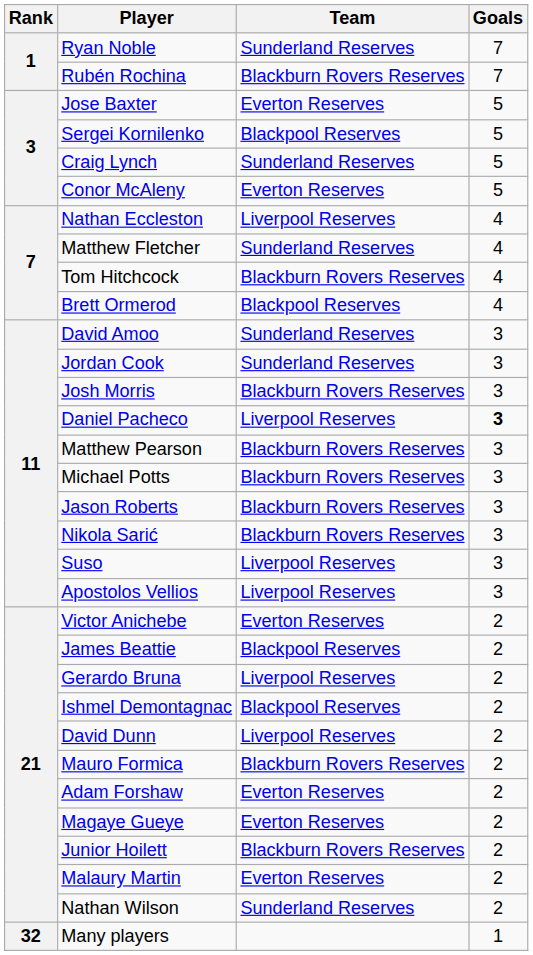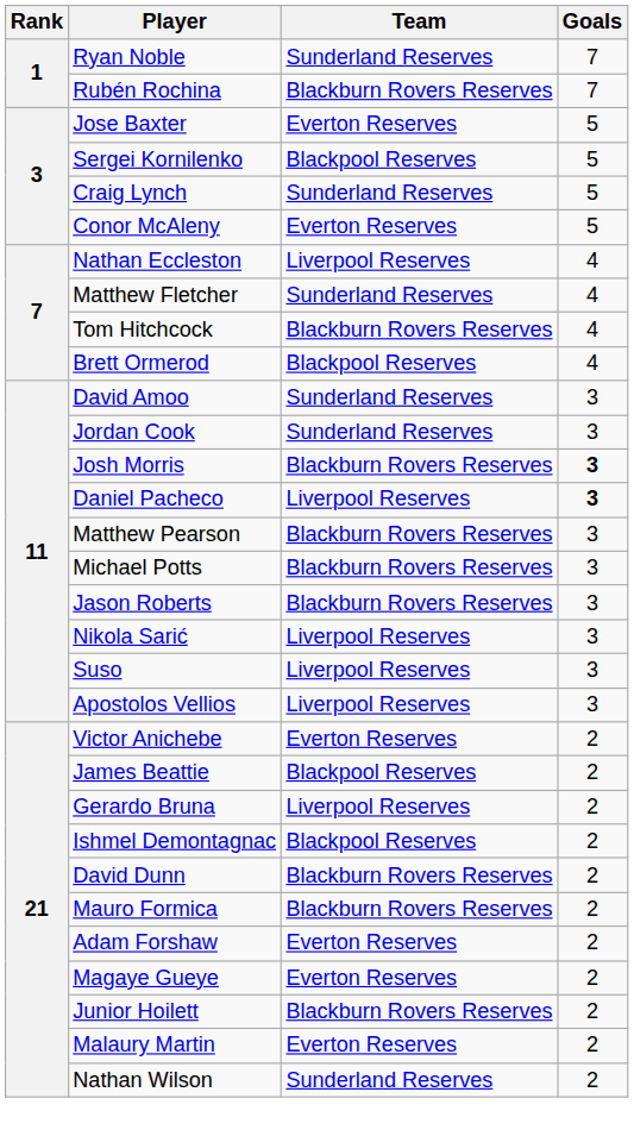 <table class="wikitable" style="text-align:center">
 <tr>
 <th>Rank</th>
 <th>Player</th>
 <th>Team</th>
 <th>Goals</th>
 </tr>
 <tr>
 <th rowspan="2">1</th>
 <td align="left"> <a href='#'>Ryan Noble</a></td>
 <td align="left"><a href='#'>Sunderland Reserves</a></td>
 <td>7</td>
 </tr>
 <tr>
 <td align="left"> <a href='#'>Rubén Rochina</a></td>
 <td align="left"><a href='#'>Blackburn Rovers Reserves</a></td>
 <td>7</td>
 </tr>
 <tr>
 <th rowspan="4">3</th>
 <td align="left"> <a href='#'>Jose Baxter</a></td>
 <td align="left"><a href='#'>Everton Reserves</a></td>
 <td>5</td>
 </tr>
 <tr>
 <td align="left"> <a href='#'>Sergei Kornilenko</a></td>
 <td align="left"><a href='#'>Blackpool Reserves</a></td>
 <td>5</td>
 </tr>
 <tr>
 <td align="left"> <a href='#'>Craig Lynch</a></td>
 <td align="left"><a href='#'>Sunderland Reserves</a></td>
 <td>5</td>
 </tr>
 <tr>
 <td align="left"> <a href='#'>Conor McAleny</a></td>
 <td align="left"><a href='#'>Everton Reserves</a></td>
 <td>5</td>
 </tr>
 <tr>
 <th rowspan="4">7</th>
 <td align="left"> <a href='#'>Nathan Eccleston</a></td>
 <td align="left"><a href='#'>Liverpool Reserves</a></td>
 <td>4</td>
 </tr>
 <tr>
 <td align="left"> Matthew Fletcher</td>
 <td align="left"><a href='#'>Sunderland Reserves</a></td>
 <td>4</td>
 </tr>
 <tr>
 <td align="left"> Tom Hitchcock</td>
 <td align="left"><a href='#'>Blackburn Rovers Reserves</a></td>
 <td>4</td>
 </tr>
 <tr>
 <td align="left"> <a href='#'>Brett Ormerod</a></td>
 <td align="left"><a href='#'>Blackpool Reserves</a></td>
 <td>4</td>
 </tr>
 <tr>
 <th rowspan="10">11</th>
 <td align="left"> <a href='#'>David Amoo</a></td>
 <td align="left"><a href='#'>Sunderland Reserves</a></td>
 <td>3</td>
 </tr>
 <tr>
 <td align="left"> <a href='#'>Jordan Cook</a></td>
 <td align="left"><a href='#'>Sunderland Reserves</a></td>
 <td>3</td>
 </tr>
 <tr>
 <td align="left"> <a href='#'>Josh Morris</a></td>
 <td align="left"><a href='#'>Blackburn Rovers Reserves</a></td>
-<td>3</td>
+<td><strong>3</strong></td>
 </tr>
 <tr>
 <td align="left"> <a href='#'>Daniel Pacheco</a></td>
 <td align="left"><a href='#'>Liverpool Reserves</a></td>
 <td><strong>3</strong></td>
 </tr>
 <tr>
 <td align="left"> Matthew Pearson</td>
 <td align="left"><a href='#'>Blackburn Rovers Reserves</a></td>
 <td>3</td>
 </tr>
 <tr>
 <td align="left"> Michael Potts</td>
 <td align="left"><a href='#'>Blackburn Rovers Reserves</a></td>
 <td>3</td>
 </tr>
 <tr>
 <td align="left"> <a href='#'>Jason Roberts</a></td>
 <td align="left"><a href='#'>Blackburn Rovers Reserves</a></td>
 <td>3</td>
 </tr>
 <tr>
 <td align="left"> <a href='#'>Nikola Sarić</a></td>
-<td align="left"><a href='#'>Blackburn Rovers Reserves</a></td>
+<td align="left"><a href='#'>Liverpool Reserves</a></td>
 <td>3</td>
 </tr>
 <tr>
 <td align="left"> <a href='#'>Suso</a></td>
 <td align="left"><a href='#'>Liverpool Reserves</a></td>
 <td>3</td>
 </tr>
 <tr>
 <td align="left"> <a href='#'>Apostolos Vellios</a></td>
 <td align="left"><a href='#'>Liverpool Reserves</a></td>
 <td>3</td>
 </tr>
 <tr>
 <th rowspan="11">21</th>
 <td align="left"> <a href='#'>Victor Anichebe</a></td>
 <td align="left"><a href='#'>Everton Reserves</a></td>
 <td>2</td>
 </tr>
 <tr>
 <td align="left"> <a href='#'>James Beattie</a></td>
 <td align="left"><a href='#'>Blackpool Reserves</a></td>
 <td>2</td>
 </tr>
 <tr>
 <td align="left"> <a href='#'>Gerardo Bruna</a></td>
 <td align="left"><a href='#'>Liverpool Reserves</a></td>
 <td>2</td>
 </tr>
 <tr>
 <td align="left"> <a href='#'>Ishmel Demontagnac</a></td>
 <td align="left"><a href='#'>Blackpool Reserves</a></td>
 <td>2</td>
 </tr>
 <tr>
 <td align="left"> <a href='#'>David Dunn</a></td>
-<td align="left"><a href='#'>Liverpool Reserves</a></td>
+<td align="left"><a href='#'>Blackburn Rovers Reserves</a></td>
 <td>2</td>
 </tr>
 <tr>
 <td align="left"> <a href='#'>Mauro Formica</a></td>
 <td align="left"><a href='#'>Blackburn Rovers Reserves</a></td>
 <td>2</td>
 </tr>
 <tr>
 <td align="left"> <a href='#'>Adam Forshaw</a></td>
 <td align="left"><a href='#'>Everton Reserves</a></td>
 <td>2</td>
 </tr>
 <tr>
 <td align="left"> <a href='#'>Magaye Gueye</a></td>
 <td align="left"><a href='#'>Everton Reserves</a></td>
 <td>2</td>
 </tr>
 <tr>
 <td align="left"> <a href='#'>Junior Hoilett</a></td>
 <td align="left"><a href='#'>Blackburn Rovers Reserves</a></td>
 <td>2</td>
 </tr>
 <tr>
 <td align="left"> <a href='#'>Malaury Martin</a></td>
 <td align="left"><a href='#'>Everton Reserves</a></td>
 <td>2</td>
 </tr>
 <tr>
 <td align="left"> Nathan Wilson</td>
 <td align="left"><a href='#'>Sunderland Reserves</a></td>
 <td>2</td>
 </tr>
-<tr>
-<th>32</th>
-<td align="left">Many players</td>
-<td align="left"></td>
-<td>1</td>
-</tr>
 </table>
